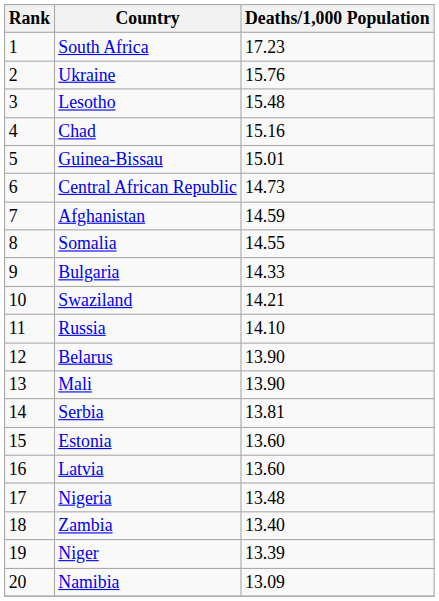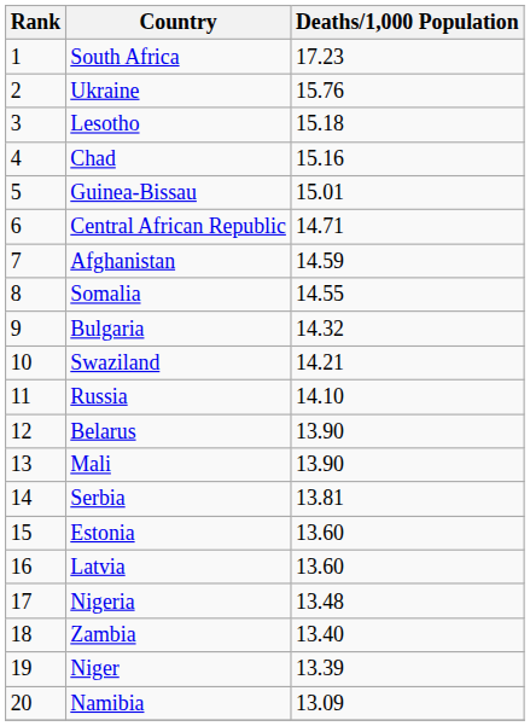 <table class="wikitable sortable">
 <tr>
 <th>Rank</th>
 <th>Country</th>
 <th>Deaths/1,000 Population</th>
 </tr>
 <tr>
 <td>1</td>
 <td><a href='#'>South Africa</a></td>
 <td>17.23</td>
 </tr>
 <tr>
 <td>2</td>
 <td><a href='#'>Ukraine</a></td>
 <td>15.76</td>
 </tr>
 <tr>
 <td>3</td>
 <td><a href='#'>Lesotho</a></td>
-<td>15.48</td>
+<td>15.18</td>
 </tr>
 <tr>
 <td>4</td>
 <td><a href='#'>Chad</a></td>
 <td>15.16</td>
 </tr>
 <tr>
 <td>5</td>
 <td><a href='#'>Guinea-Bissau</a></td>
 <td>15.01</td>
 </tr>
 <tr>
 <td>6</td>
 <td><a href='#'>Central African Republic</a></td>
-<td>14.73</td>
+<td>14.71</td>
 </tr>
 <tr>
 <td>7</td>
 <td><a href='#'>Afghanistan</a></td>
 <td>14.59</td>
 </tr>
 <tr>
 <td>8</td>
 <td><a href='#'>Somalia</a></td>
 <td>14.55</td>
 </tr>
 <tr>
 <td>9</td>
 <td><a href='#'>Bulgaria</a></td>
-<td>14.33</td>
+<td>14.32</td>
 </tr>
 <tr>
 <td>10</td>
 <td><a href='#'>Swaziland</a></td>
 <td>14.21</td>
 </tr>
 <tr>
 <td>11</td>
 <td><a href='#'>Russia</a></td>
 <td>14.10</td>
 </tr>
 <tr>
 <td>12</td>
 <td><a href='#'>Belarus</a></td>
 <td>13.90</td>
 </tr>
 <tr>
 <td>13</td>
 <td><a href='#'>Mali</a></td>
 <td>13.90</td>
 </tr>
 <tr>
 <td>14</td>
 <td><a href='#'>Serbia</a></td>
 <td>13.81</td>
 </tr>
 <tr>
 <td>15</td>
 <td><a href='#'>Estonia</a></td>
 <td>13.60</td>
 </tr>
 <tr>
 <td>16</td>
 <td><a href='#'>Latvia</a></td>
 <td>13.60</td>
 </tr>
 <tr>
 <td>17</td>
 <td><a href='#'>Nigeria</a></td>
 <td>13.48</td>
 </tr>
 <tr>
 <td>18</td>
 <td><a href='#'>Zambia</a></td>
 <td>13.40</td>
 </tr>
 <tr>
 <td>19</td>
 <td><a href='#'>Niger</a></td>
 <td>13.39</td>
 </tr>
 <tr>
 <td>20</td>
 <td><a href='#'>Namibia</a></td>
 <td>13.09</td>
 </tr>
 <tr>
 </tr>
 </table>
